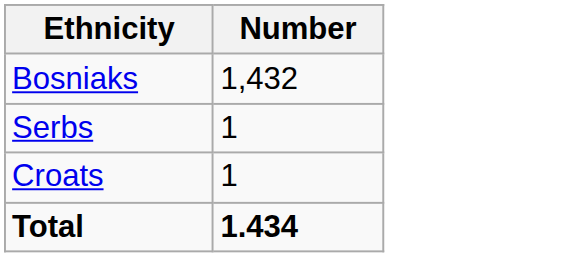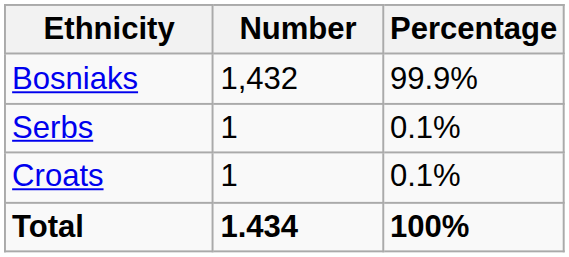 <table class="wikitable">
 <tr>
 <th width="100px">Ethnicity</th>
 <th width="80px">Number</th>
+<th width="80px">Percentage</th>
 </tr>
 <tr>
 <td><a href='#'>Bosniaks</a></td>
 <td>1,432</td>
+<td>99.9%</td>
 </tr>
 <tr>
 <td><a href='#'>Serbs</a></td>
 <td>1</td>
+<td>0.1%</td>
 </tr>
 <tr>
 <td><a href='#'>Croats</a></td>
 <td>1</td>
+<td>0.1%</td>
 </tr>
 <tr>
 <td><strong>Total</strong></td>
 <td><strong>1.434</strong></td>
+<td><strong>100%</strong></td>
 </tr>
 </table>
